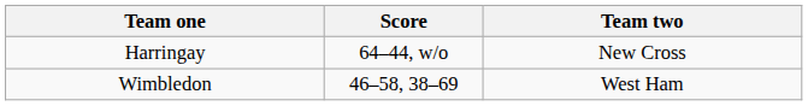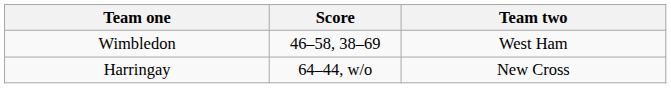 <table class="wikitable" style="text-align: center">
 <tr>
 <th width=250>Team one</th>
 <th width=120>Score</th>
 <th width=250>Team two</th>
 </tr>
 <tr>
+<td>Wimbledon</td>
+<td>46–58, 38–69</td>
+<td>West Ham</td>
+</tr>
+<tr>
 <td>Harringay</td>
 <td>64–44, w/o</td>
 <td>New Cross</td>
 </tr>
-<tr>
-<td>Wimbledon</td>
-<td>46–58, 38–69</td>
-<td>West Ham</td>
-</tr>
 </table>
